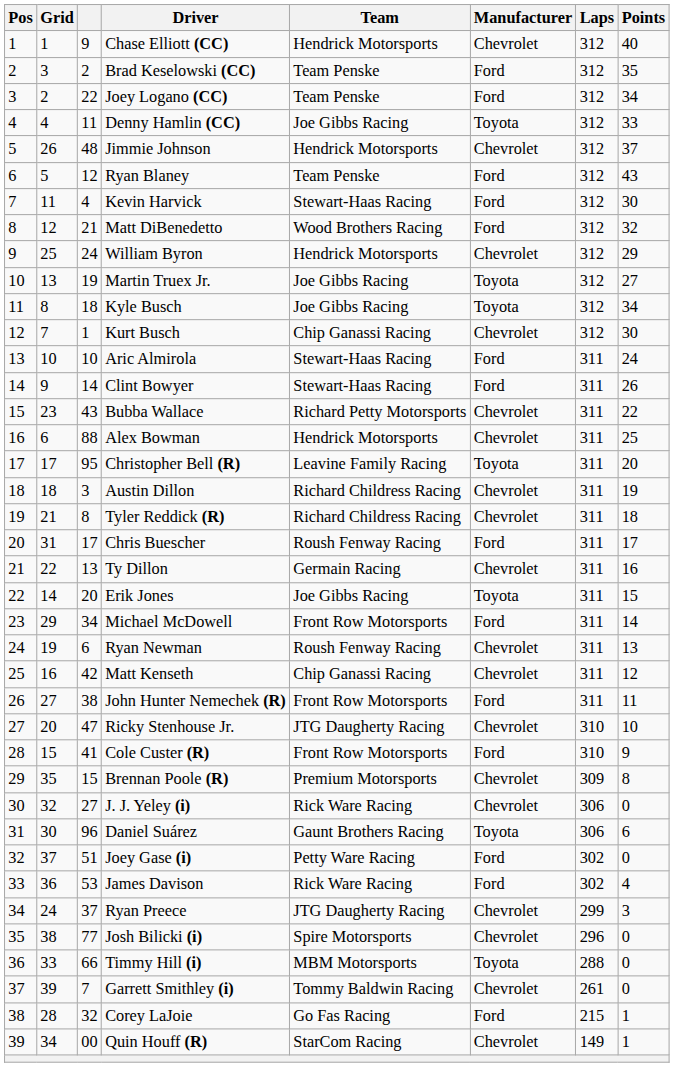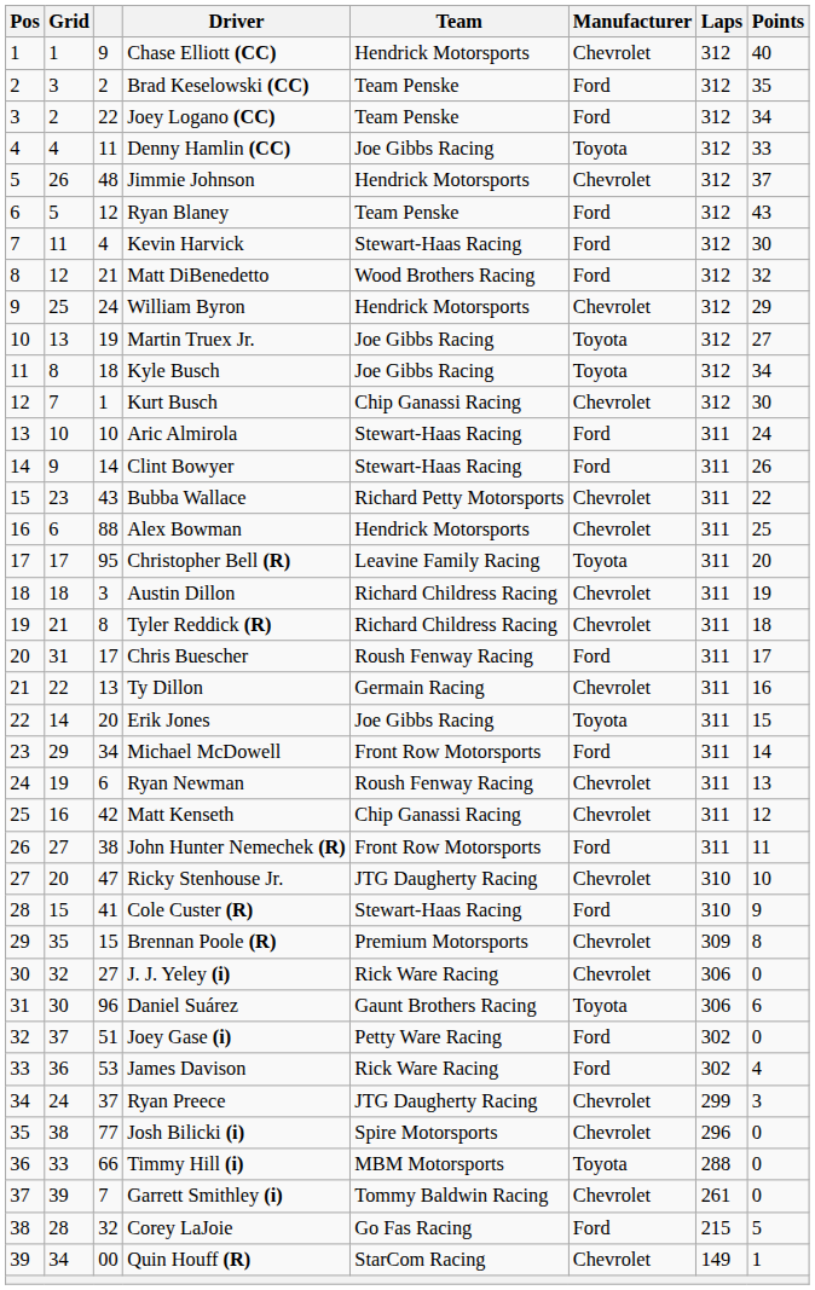 <table class="wikitable" style="font-size:98%">
 <tr>
 <th>Pos</th>
 <th>Grid</th>
 <th></th>
 <th>Driver</th>
 <th>Team</th>
 <th>Manufacturer</th>
 <th>Laps</th>
 <th>Points</th>
 </tr>
 <tr>
 <td>1</td>
 <td>1</td>
 <td>9</td>
 <td>Chase Elliott <strong>(CC)</strong></td>
 <td>Hendrick Motorsports</td>
 <td>Chevrolet</td>
 <td>312</td>
 <td>40</td>
 </tr>
 <tr>
 <td>2</td>
 <td>3</td>
 <td>2</td>
 <td>Brad Keselowski <strong>(CC)</strong></td>
 <td>Team Penske</td>
 <td>Ford</td>
 <td>312</td>
 <td>35</td>
 </tr>
 <tr>
 <td>3</td>
 <td>2</td>
 <td>22</td>
 <td>Joey Logano <strong>(CC)</strong></td>
 <td>Team Penske</td>
 <td>Ford</td>
 <td>312</td>
 <td>34</td>
 </tr>
 <tr>
 <td>4</td>
 <td>4</td>
 <td>11</td>
 <td>Denny Hamlin <strong>(CC)</strong></td>
 <td>Joe Gibbs Racing</td>
 <td>Toyota</td>
 <td>312</td>
 <td>33</td>
 </tr>
 <tr>
 <td>5</td>
 <td>26</td>
 <td>48</td>
 <td>Jimmie Johnson</td>
 <td>Hendrick Motorsports</td>
 <td>Chevrolet</td>
 <td>312</td>
 <td>37</td>
 </tr>
 <tr>
 <td>6</td>
 <td>5</td>
 <td>12</td>
 <td>Ryan Blaney</td>
 <td>Team Penske</td>
 <td>Ford</td>
 <td>312</td>
 <td>43</td>
 </tr>
 <tr>
 <td>7</td>
 <td>11</td>
 <td>4</td>
 <td>Kevin Harvick</td>
 <td>Stewart-Haas Racing</td>
 <td>Ford</td>
 <td>312</td>
 <td>30</td>
 </tr>
 <tr>
 <td>8</td>
 <td>12</td>
 <td>21</td>
 <td>Matt DiBenedetto</td>
 <td>Wood Brothers Racing</td>
 <td>Ford</td>
 <td>312</td>
 <td>32</td>
 </tr>
 <tr>
 <td>9</td>
 <td>25</td>
 <td>24</td>
 <td>William Byron</td>
 <td>Hendrick Motorsports</td>
 <td>Chevrolet</td>
 <td>312</td>
 <td>29</td>
 </tr>
 <tr>
 <td>10</td>
 <td>13</td>
 <td>19</td>
 <td>Martin Truex Jr.</td>
 <td>Joe Gibbs Racing</td>
 <td>Toyota</td>
 <td>312</td>
 <td>27</td>
 </tr>
 <tr>
 <td>11</td>
 <td>8</td>
 <td>18</td>
 <td>Kyle Busch</td>
 <td>Joe Gibbs Racing</td>
 <td>Toyota</td>
 <td>312</td>
 <td>34</td>
 </tr>
 <tr>
 <td>12</td>
 <td>7</td>
 <td>1</td>
 <td>Kurt Busch</td>
 <td>Chip Ganassi Racing</td>
 <td>Chevrolet</td>
 <td>312</td>
 <td>30</td>
 </tr>
 <tr>
 <td>13</td>
 <td>10</td>
 <td>10</td>
 <td>Aric Almirola</td>
 <td>Stewart-Haas Racing</td>
 <td>Ford</td>
 <td>311</td>
 <td>24</td>
 </tr>
 <tr>
 <td>14</td>
 <td>9</td>
 <td>14</td>
 <td>Clint Bowyer</td>
 <td>Stewart-Haas Racing</td>
 <td>Ford</td>
 <td>311</td>
 <td>26</td>
 </tr>
 <tr>
 <td>15</td>
 <td>23</td>
 <td>43</td>
 <td>Bubba Wallace</td>
 <td>Richard Petty Motorsports</td>
 <td>Chevrolet</td>
 <td>311</td>
 <td>22</td>
 </tr>
 <tr>
 <td>16</td>
 <td>6</td>
 <td>88</td>
 <td>Alex Bowman</td>
 <td>Hendrick Motorsports</td>
 <td>Chevrolet</td>
 <td>311</td>
 <td>25</td>
 </tr>
 <tr>
 <td>17</td>
 <td>17</td>
 <td>95</td>
 <td>Christopher Bell <strong>(R)</strong></td>
 <td>Leavine Family Racing</td>
 <td>Toyota</td>
 <td>311</td>
 <td>20</td>
 </tr>
 <tr>
 <td>18</td>
 <td>18</td>
 <td>3</td>
 <td>Austin Dillon</td>
 <td>Richard Childress Racing</td>
 <td>Chevrolet</td>
 <td>311</td>
 <td>19</td>
 </tr>
 <tr>
 <td>19</td>
 <td>21</td>
 <td>8</td>
 <td>Tyler Reddick <strong>(R)</strong></td>
 <td>Richard Childress Racing</td>
 <td>Chevrolet</td>
 <td>311</td>
 <td>18</td>
 </tr>
 <tr>
 <td>20</td>
 <td>31</td>
 <td>17</td>
 <td>Chris Buescher</td>
 <td>Roush Fenway Racing</td>
 <td>Ford</td>
 <td>311</td>
 <td>17</td>
 </tr>
 <tr>
 <td>21</td>
 <td>22</td>
 <td>13</td>
 <td>Ty Dillon</td>
 <td>Germain Racing</td>
 <td>Chevrolet</td>
 <td>311</td>
 <td>16</td>
 </tr>
 <tr>
 <td>22</td>
 <td>14</td>
 <td>20</td>
 <td>Erik Jones</td>
 <td>Joe Gibbs Racing</td>
 <td>Toyota</td>
 <td>311</td>
 <td>15</td>
 </tr>
 <tr>
 <td>23</td>
 <td>29</td>
 <td>34</td>
 <td>Michael McDowell</td>
 <td>Front Row Motorsports</td>
 <td>Ford</td>
 <td>311</td>
 <td>14</td>
 </tr>
 <tr>
 <td>24</td>
 <td>19</td>
 <td>6</td>
 <td>Ryan Newman</td>
 <td>Roush Fenway Racing</td>
 <td>Chevrolet</td>
 <td>311</td>
 <td>13</td>
 </tr>
 <tr>
 <td>25</td>
 <td>16</td>
 <td>42</td>
 <td>Matt Kenseth</td>
 <td>Chip Ganassi Racing</td>
 <td>Chevrolet</td>
 <td>311</td>
 <td>12</td>
 </tr>
 <tr>
 <td>26</td>
 <td>27</td>
 <td>38</td>
 <td>John Hunter Nemechek <strong>(R)</strong></td>
 <td>Front Row Motorsports</td>
 <td>Ford</td>
 <td>311</td>
 <td>11</td>
 </tr>
 <tr>
 <td>27</td>
 <td>20</td>
 <td>47</td>
 <td>Ricky Stenhouse Jr.</td>
 <td>JTG Daugherty Racing</td>
 <td>Chevrolet</td>
 <td>310</td>
 <td>10</td>
 </tr>
 <tr>
 <td>28</td>
 <td>15</td>
 <td>41</td>
 <td>Cole Custer <strong>(R)</strong></td>
-<td>Front Row Motorsports</td>
+<td>Stewart-Haas Racing</td>
 <td>Ford</td>
 <td>310</td>
 <td>9</td>
 </tr>
 <tr>
 <td>29</td>
 <td>35</td>
 <td>15</td>
 <td>Brennan Poole <strong>(R)</strong></td>
 <td>Premium Motorsports</td>
 <td>Chevrolet</td>
 <td>309</td>
 <td>8</td>
 </tr>
 <tr>
 <td>30</td>
 <td>32</td>
 <td>27</td>
 <td>J. J. Yeley <strong>(i)</strong></td>
 <td>Rick Ware Racing</td>
 <td>Chevrolet</td>
 <td>306</td>
 <td>0</td>
 </tr>
 <tr>
 <td>31</td>
 <td>30</td>
 <td>96</td>
 <td>Daniel Suárez</td>
 <td>Gaunt Brothers Racing</td>
 <td>Toyota</td>
 <td>306</td>
 <td>6</td>
 </tr>
 <tr>
 <td>32</td>
 <td>37</td>
 <td>51</td>
 <td>Joey Gase <strong>(i)</strong></td>
 <td>Petty Ware Racing</td>
 <td>Ford</td>
 <td>302</td>
 <td>0</td>
 </tr>
 <tr>
 <td>33</td>
 <td>36</td>
 <td>53</td>
 <td>James Davison</td>
 <td>Rick Ware Racing</td>
 <td>Ford</td>
 <td>302</td>
 <td>4</td>
 </tr>
 <tr>
 <td>34</td>
 <td>24</td>
 <td>37</td>
 <td>Ryan Preece</td>
 <td>JTG Daugherty Racing</td>
 <td>Chevrolet</td>
 <td>299</td>
 <td>3</td>
 </tr>
 <tr>
 <td>35</td>
 <td>38</td>
 <td>77</td>
 <td>Josh Bilicki <strong>(i)</strong></td>
 <td>Spire Motorsports</td>
 <td>Chevrolet</td>
 <td>296</td>
 <td>0</td>
 </tr>
 <tr>
 <td>36</td>
 <td>33</td>
 <td>66</td>
 <td>Timmy Hill <strong>(i)</strong></td>
 <td>MBM Motorsports</td>
 <td>Toyota</td>
 <td>288</td>
 <td>0</td>
 </tr>
 <tr>
 <td>37</td>
 <td>39</td>
 <td>7</td>
 <td>Garrett Smithley <strong>(i)</strong></td>
 <td>Tommy Baldwin Racing</td>
 <td>Chevrolet</td>
 <td>261</td>
 <td>0</td>
 </tr>
 <tr>
 <td>38</td>
 <td>28</td>
 <td>32</td>
 <td>Corey LaJoie</td>
 <td>Go Fas Racing</td>
 <td>Ford</td>
 <td>215</td>
-<td>1</td>
+<td>5</td>
 </tr>
 <tr>
 <td>39</td>
 <td>34</td>
 <td>00</td>
 <td>Quin Houff <strong>(R)</strong></td>
 <td>StarCom Racing</td>
 <td>Chevrolet</td>
 <td>149</td>
 <td>1</td>
 </tr>
 <tr>
 <th colspan="8"></th>
 </tr>
 </table>
